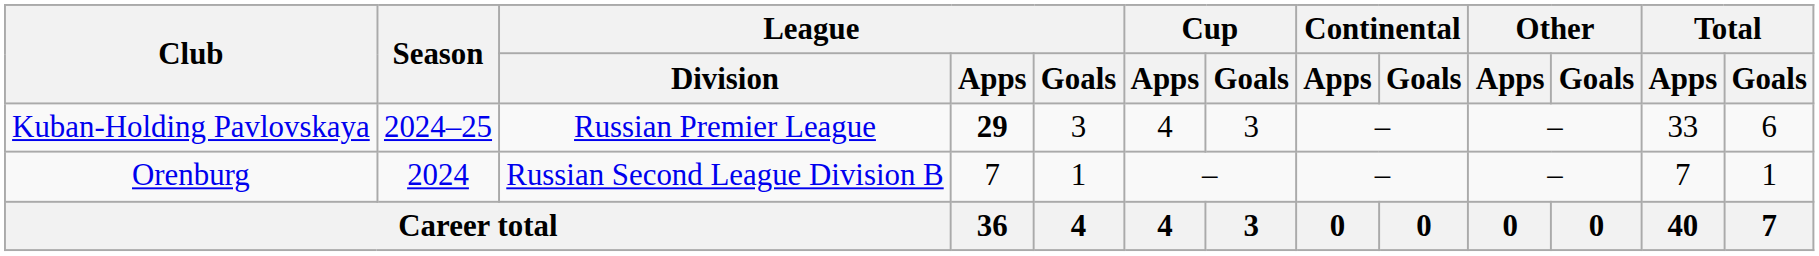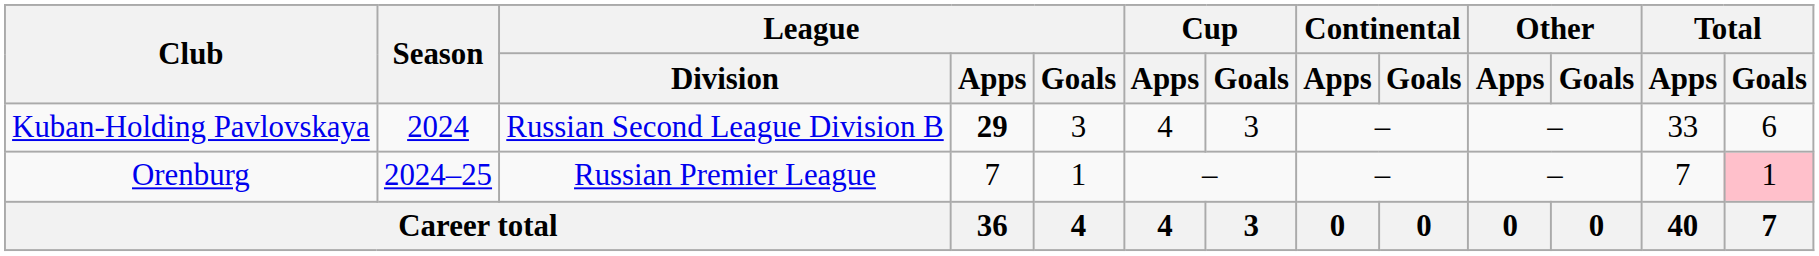 <table class="wikitable" style="text-align: center;">
 <tr>
 <th rowspan=2>Club</th>
 <th rowspan=2>Season</th>
 <th colspan=3>League</th>
 <th colspan=2>Cup</th>
 <th colspan=2>Continental</th>
 <th colspan=2>Other</th>
 <th colspan=2>Total</th>
 </tr>
 <tr>
 <th>Division</th>
 <th>Apps</th>
 <th>Goals</th>
 <th>Apps</th>
 <th>Goals</th>
 <th>Apps</th>
 <th>Goals</th>
 <th>Apps</th>
 <th>Goals</th>
 <th>Apps</th>
 <th>Goals</th>
 </tr>
 <tr>
 <td><a href='#'>Kuban-Holding Pavlovskaya</a></td>
-<td><a href='#'>2024–25</a></td>
-<td><a href='#'>Russian Premier League</a></td>
+<td><a href='#'>2024</a></td>
+<td><a href='#'>Russian Second League Division B</a></td>
 <td><strong>29</strong></td>
 <td>3</td>
 <td>4</td>
 <td>3</td>
 <td colspan=2>–</td>
 <td colspan=2>–</td>
 <td>33</td>
 <td>6</td>
 </tr>
 <tr>
 <td><a href='#'>Orenburg</a></td>
-<td><a href='#'>2024</a></td>
-<td><a href='#'>Russian Second League Division B</a></td>
+<td><a href='#'>2024–25</a></td>
+<td><a href='#'>Russian Premier League</a></td>
 <td>7</td>
 <td>1</td>
 <td colspan=2>–</td>
 <td colspan=2>–</td>
 <td colspan=2>–</td>
 <td>7</td>
-<td>1</td>
+<td style="background: pink;">1</td>
 </tr>
 <tr>
 <th colspan=3>Career total</th>
 <th>36</th>
 <th>4</th>
 <th>4</th>
 <th>3</th>
 <th>0</th>
 <th>0</th>
 <th>0</th>
 <th>0</th>
 <th>40</th>
 <th>7</th>
 </tr>
 </table>
